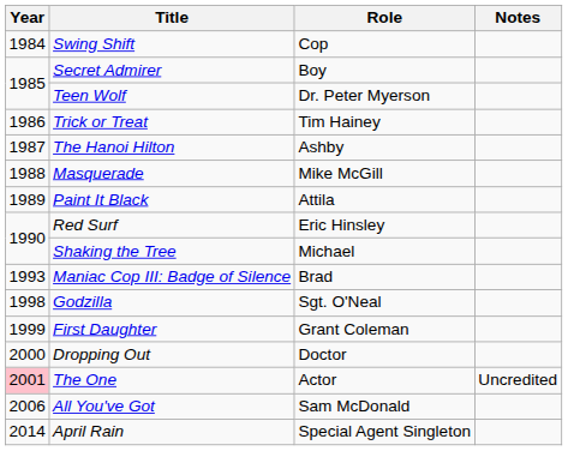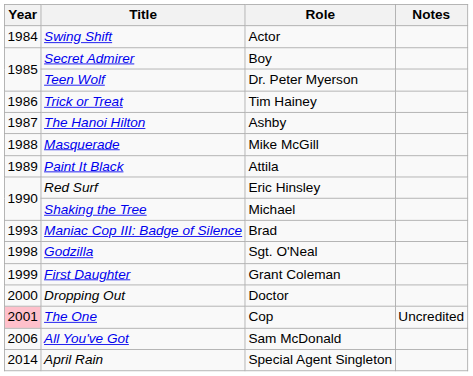 <table class="wikitable sortable">
 <tr>
 <th>Year</th>
 <th>Title</th>
 <th>Role</th>
 <th class="unsortable">Notes</th>
 </tr>
 <tr>
 <td>1984</td>
 <td><em><a href='#'>Swing Shift</a></em></td>
-<td>Cop</td>
+<td>Actor</td>
 <td></td>
 </tr>
 <tr>
 <td rowspan=2>1985</td>
 <td><em><a href='#'>Secret Admirer</a></em></td>
 <td>Boy</td>
 <td></td>
 </tr>
 <tr>
 <td><em><a href='#'>Teen Wolf</a></em></td>
 <td>Dr. Peter Myerson</td>
 <td></td>
 </tr>
 <tr>
 <td>1986</td>
 <td><em><a href='#'>Trick or Treat</a></em></td>
 <td>Tim Hainey</td>
 <td></td>
 </tr>
 <tr>
 <td>1987</td>
 <td><em><a href='#'>The Hanoi Hilton</a></em></td>
 <td>Ashby</td>
 <td></td>
 </tr>
 <tr>
 <td>1988</td>
 <td><em><a href='#'>Masquerade</a></em></td>
 <td>Mike McGill</td>
 <td></td>
 </tr>
 <tr>
 <td>1989</td>
 <td><em><a href='#'>Paint It Black</a></em></td>
 <td>Attila</td>
 <td></td>
 </tr>
 <tr>
 <td rowspan=2>1990</td>
 <td><em>Red Surf</em></td>
 <td>Eric Hinsley</td>
 <td></td>
 </tr>
 <tr>
 <td><em><a href='#'>Shaking the Tree</a></em></td>
 <td>Michael</td>
 <td></td>
 </tr>
 <tr>
 <td>1993</td>
 <td><em><a href='#'>Maniac Cop III: Badge of Silence</a></em></td>
 <td>Brad</td>
 <td></td>
 </tr>
 <tr>
 <td>1998</td>
 <td><em><a href='#'>Godzilla</a></em></td>
 <td>Sgt. O'Neal</td>
 <td></td>
 </tr>
 <tr>
 <td>1999</td>
 <td><em><a href='#'>First Daughter</a></em></td>
 <td>Grant Coleman</td>
 <td></td>
 </tr>
 <tr>
 <td>2000</td>
 <td><em>Dropping Out</em></td>
 <td>Doctor</td>
 <td></td>
 </tr>
 <tr>
 <td style="background: pink;">2001</td>
 <td><em><a href='#'>The One</a></em></td>
-<td>Actor</td>
+<td>Cop</td>
 <td>Uncredited</td>
 </tr>
 <tr>
 <td>2006</td>
 <td><em><a href='#'>All You've Got</a></em></td>
 <td>Sam McDonald</td>
 <td></td>
 </tr>
 <tr>
 <td>2014</td>
 <td><em>April Rain</em></td>
 <td>Special Agent Singleton</td>
 <td></td>
 </tr>
 </table>
